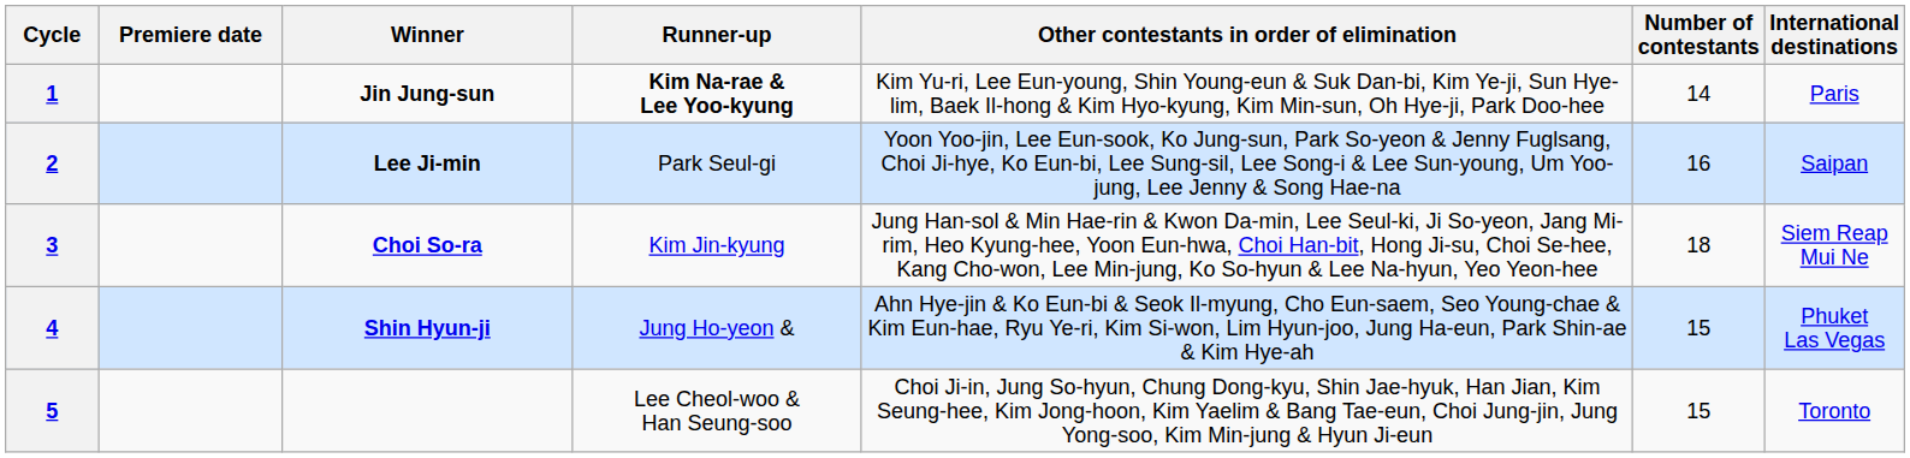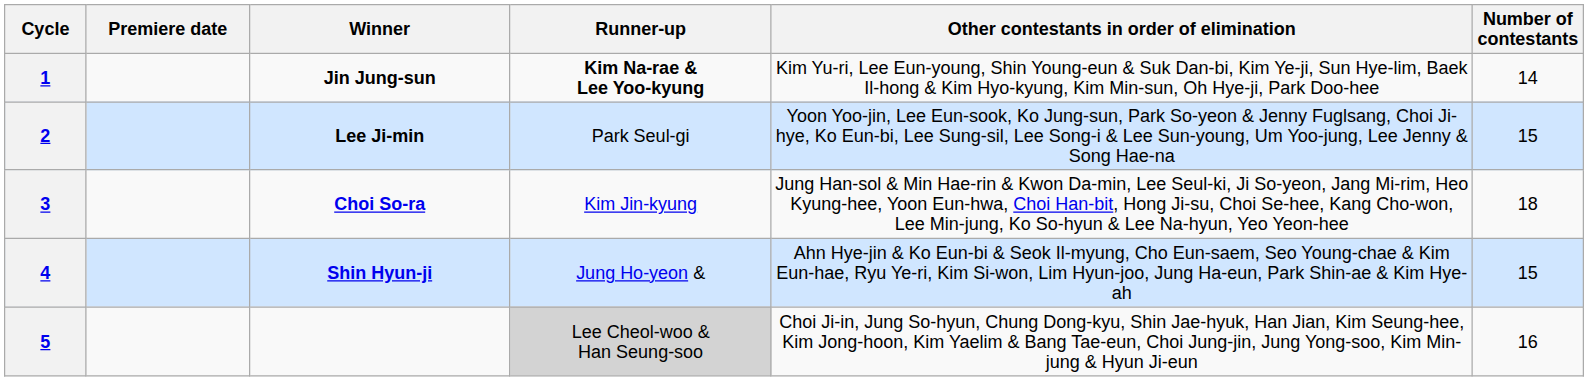 <table class="wikitable" style="font-size:90%; width:100%; text-align: center;">
 <tr>
 <th style="width:5%;">Cycle</th>
 <th style="width:10%;">Premiere date</th>
 <th width=16%>Winner</th>
 <th width=16%>Runner-up</th>
 <th style="width:43%;">Other contestants in order of elimination</th>
 <th style="width:3%;">Number of contestants</th>
-<th style="width:8%;">International destinations</th>
 </tr>
 <tr>
 <th><a href='#'>1</a></th>
 <td></td>
 <td><strong>Jin Jung-sun</strong></td>
 <td><strong>Kim Na-rae &<br>Lee Yoo-kyung</strong></td>
 <td>Kim Yu-ri, Lee Eun-young, Shin Young-eun & Suk Dan-bi, Kim Ye-ji, Sun Hye-lim, Baek Il-hong & Kim Hyo-kyung, Kim Min-sun, Oh Hye-ji, Park Doo-hee</td>
 <td>14</td>
-<td><a href='#'>Paris</a></td>
 </tr>
 <tr style="background: #D0E6FF;">
 <th><a href='#'>2</a></th>
 <td></td>
 <td><strong>Lee Ji-min</strong></td>
 <td>Park Seul-gi</td>
 <td>Yoon Yoo-jin, Lee Eun-sook, Ko Jung-sun, Park So-yeon & Jenny Fuglsang, Choi Ji-hye, Ko Eun-bi, Lee Sung-sil, Lee Song-i & Lee Sun-young, Um Yoo-jung, Lee Jenny & Song Hae-na</td>
-<td>16</td>
-<td><a href='#'>Saipan</a><br></td>
+<td>15</td>
 </tr>
 <tr>
 <th><a href='#'>3</a></th>
 <td></td>
 <td><strong><a href='#'>Choi So-ra</a></strong></td>
 <td><a href='#'>Kim Jin-kyung</a></td>
 <td>Jung Han-sol & Min Hae-rin & Kwon Da-min, Lee Seul-ki, Ji So-yeon, Jang Mi-rim, Heo Kyung-hee, Yoon Eun-hwa, <a href='#'>Choi Han-bit</a>, Hong Ji-su, Choi Se-hee, Kang Cho-won, Lee Min-jung, Ko So-hyun & Lee Na-hyun, Yeo Yeon-hee</td>
 <td>18</td>
-<td><a href='#'>Siem Reap</a><br><a href='#'>Mui Ne</a></td>
 </tr>
 <tr style="background: #D0E6FF;">
 <th><a href='#'>4</a></th>
 <td></td>
 <td><strong><a href='#'>Shin Hyun-ji</a></strong></td>
 <td><a href='#'>Jung Ho-yeon</a> & </td>
 <td>Ahn Hye-jin & Ko Eun-bi & Seok Il-myung, Cho Eun-saem, Seo Young-chae & Kim Eun-hae, Ryu Ye-ri, Kim Si-won, Lim Hyun-joo, Jung Ha-eun, Park Shin-ae & Kim Hye-ah</td>
 <td>15</td>
-<td><a href='#'>Phuket</a><br><a href='#'>Las Vegas</a></td>
 </tr>
 <tr>
 <th><a href='#'>5</a></th>
 <td></td>
 <td></td>
-<td>Lee Cheol-woo &<br>Han Seung-soo</td>
+<td style="background: lightgrey;">Lee Cheol-woo &<br>Han Seung-soo</td>
 <td>Choi Ji-in, Jung So-hyun, Chung Dong-kyu, Shin Jae-hyuk, Han Jian, Kim Seung-hee, Kim Jong-hoon, Kim Yaelim & Bang Tae-eun, Choi Jung-jin, Jung Yong-soo, Kim Min-jung & Hyun Ji-eun</td>
-<td>15</td>
-<td><a href='#'>Toronto</a></td>
+<td>16</td>
 </tr>
 </table>
